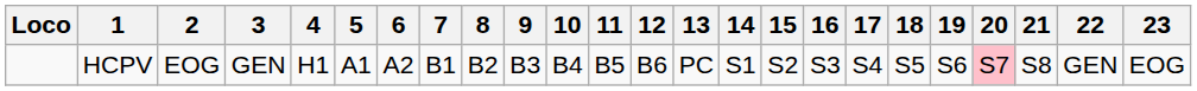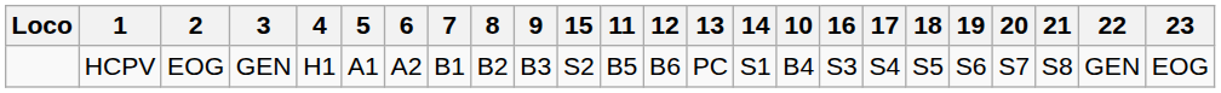 <table class="wikitable">
 <tr>
 <th rowspan="1">Loco</th>
 <th rowspan="1">1</th>
 <th rowspan="1">2</th>
 <th rowspan="1">3</th>
 <th rowspan="1">4</th>
 <th rowspan="1">5</th>
 <th rowspan="1">6</th>
 <th rowspan="1">7</th>
 <th rowspan="1">8</th>
 <th>9</th>
-<th>10</th>
+<th rowspan="1">15</th>
 <th rowspan="1">11</th>
 <th>12</th>
 <th rowspan="1">13</th>
 <th rowspan="1">14</th>
-<th rowspan="1">15</th>
+<th>10</th>
 <th rowspan="1">16</th>
 <th rowspan="1">17</th>
 <th rowspan="1">18</th>
 <th rowspan="1">19</th>
 <th rowspan="1">20</th>
 <th rowspan="1">21</th>
 <th rowspan="1">22</th>
 <th rowspan="1">23</th>
 </tr>
 <tr>
 <td></td>
 <td>HCPV</td>
 <td>EOG</td>
 <td>GEN</td>
 <td>H1</td>
 <td>A1</td>
 <td>A2</td>
 <td>B1</td>
 <td>B2</td>
 <td>B3</td>
-<td>B4</td>
+<td>S2</td>
 <td>B5</td>
 <td>B6</td>
 <td>PC</td>
 <td>S1</td>
-<td>S2</td>
+<td>B4</td>
 <td>S3</td>
 <td>S4</td>
 <td>S5</td>
 <td>S6</td>
-<td style="background: pink;">S7</td>
+<td>S7</td>
 <td>S8</td>
 <td>GEN</td>
 <td>EOG</td>
 </tr>
 </table>
